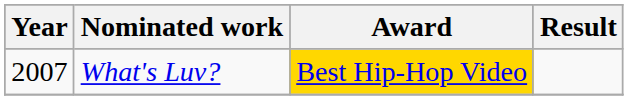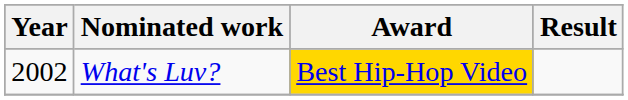 <table class="wikitable">
 <tr>
 <th>Year</th>
 <th>Nominated work</th>
 <th>Award</th>
 <th>Result</th>
 </tr>
 <tr>
-<td rowspan="1">2007</td>
+<td rowspan="1">2002</td>
 <td><em><a href='#'>What's Luv?</a></em></td>
 <td style="background: gold;"><a href='#'>Best Hip-Hop Video</a></td>
 <td></td>
 </tr>
 <tr>
 </tr>
 </table>
